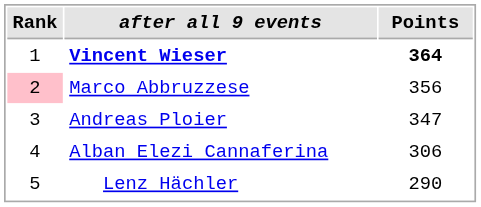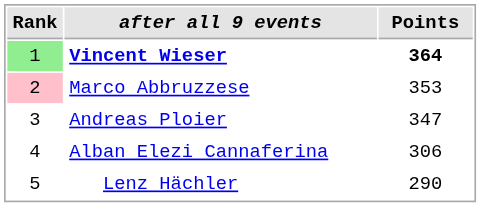 <table cellspacing="1" cellpadding="3" style="border:1px solid #aaa; font-size:86%;">
 <tr style="background:#e4e4e4;">
 <th style="border-bottom:1px solid #AAAAAA; width: 10px;">Rank</th>
 <th style="border-bottom:1px solid #AAAAAA; width: 180px;"><em>after all 9 events</em></th>
 <th style="border-bottom:1px solid #AAAAAA; width: 50px;">Points</th>
 </tr>
 <tr>
-<td align=center>1</td>
+<td align=center style="background: lightgreen;">1</td>
 <td> <strong><a href='#'>Vincent Wieser</a></strong></td>
 <td align=center><strong>364</strong></td>
 </tr>
 <tr>
 <td align=center style="background: pink;">2</td>
 <td> <a href='#'>Marco Abbruzzese</a></td>
-<td align=center>356</td>
+<td align=center>353</td>
 </tr>
 <tr>
 <td align=center>3</td>
 <td> <a href='#'>Andreas Ploier</a></td>
 <td align=center>347</td>
 </tr>
 <tr>
 <td align=center>4</td>
 <td> <a href='#'>Alban Elezi Cannaferina</a></td>
 <td align=center>306</td>
 </tr>
 <tr>
 <td align=center>5</td>
 <td>   <a href='#'>Lenz Hächler</a></td>
 <td align=center>290</td>
 </tr>
 </table>
